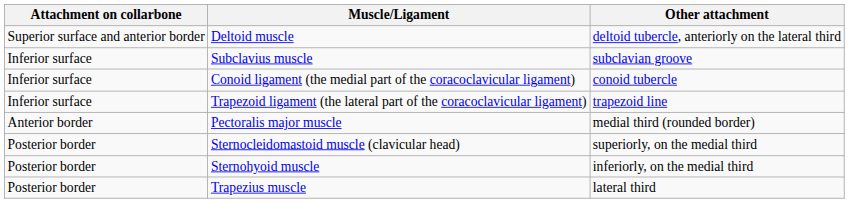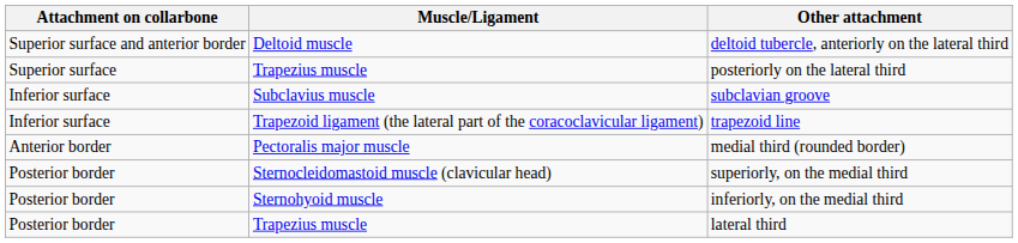 <table class="wikitable">
 <tr>
 <th>Attachment on collarbone</th>
 <th>Muscle/Ligament</th>
 <th>Other attachment</th>
 </tr>
 <tr>
 <td>Superior surface and anterior border</td>
 <td><a href='#'>Deltoid muscle</a></td>
 <td><a href='#'>deltoid tubercle</a>, anteriorly on the lateral third</td>
 </tr>
 <tr>
+<td>Superior surface</td>
+<td><a href='#'>Trapezius muscle</a></td>
+<td>posteriorly on the lateral third</td>
+</tr>
+<tr>
 <td>Inferior surface</td>
 <td><a href='#'>Subclavius muscle</a></td>
 <td><a href='#'>subclavian groove</a></td>
-</tr>
-<tr>
-<td>Inferior surface</td>
-<td><a href='#'>Conoid ligament</a> (the medial part of the <a href='#'>coracoclavicular ligament</a>)</td>
-<td><a href='#'>conoid tubercle</a></td>
 </tr>
 <tr>
 <td>Inferior surface</td>
 <td><a href='#'>Trapezoid ligament</a> (the lateral part of the <a href='#'>coracoclavicular ligament</a>)</td>
 <td><a href='#'>trapezoid line</a></td>
 </tr>
 <tr>
 <td>Anterior border</td>
 <td><a href='#'>Pectoralis major muscle</a></td>
 <td>medial third (rounded border)</td>
 </tr>
 <tr>
 <td>Posterior border</td>
 <td><a href='#'>Sternocleidomastoid muscle</a> (clavicular head)</td>
 <td>superiorly, on the medial third</td>
 </tr>
 <tr>
 <td>Posterior border</td>
 <td><a href='#'>Sternohyoid muscle</a></td>
 <td>inferiorly, on the medial third</td>
 </tr>
 <tr>
 <td>Posterior border</td>
 <td><a href='#'>Trapezius muscle</a></td>
 <td>lateral third</td>
 </tr>
 </table>
